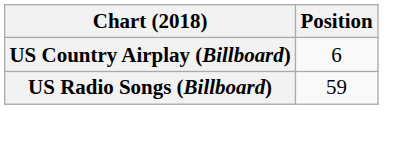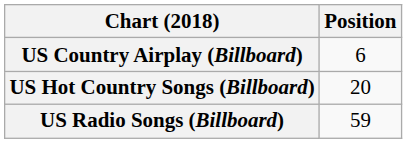 <table class="wikitable sortable plainrowheaders" style="text-align:center">
 <tr>
 <th scope="col">Chart (2018)</th>
 <th scope="col">Position</th>
 </tr>
 <tr>
 <th scope="row">US Country Airplay (<em>Billboard</em>)</th>
 <td>6</td>
 </tr>
 <tr>
+<th scope="row">US Hot Country Songs (<em>Billboard</em>)</th>
+<td>20</td>
+</tr>
+<tr>
 <th scope="row">US Radio Songs (<em>Billboard</em>)</th>
 <td>59</td>
 </tr>
 </table>
